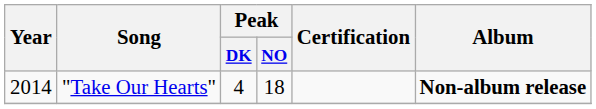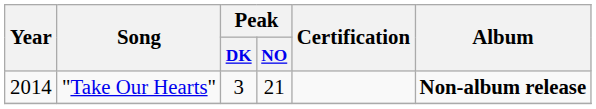 <table class="wikitable">
 <tr>
 <th width="33" rowspan="2" style="text-align:center;">Year</th>
 <th rowspan="2">Song</th>
 <th colspan="2">Peak</th>
 <th rowspan="2">Certification</th>
 <th rowspan="2">Album</th>
 </tr>
 <tr>
 <th align="center"><a href='#'><small>DK</small></a><br></th>
 <th align="center"><a href='#'><small>NO</small></a></th>
 </tr>
 <tr>
 <td align="center">2014</td>
 <td>"<a href='#'>Take Our Hearts</a>"</td>
-<td align="center">4</td>
-<td align="center">18</td>
+<td align="center">3</td>
+<td align="center">21</td>
 <td></td>
 <td><strong>Non-album release</strong></td>
 </tr>
 <tr>
 </tr>
 </table>
